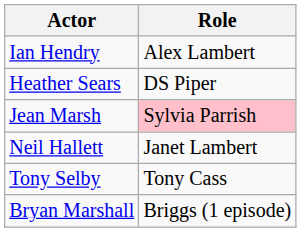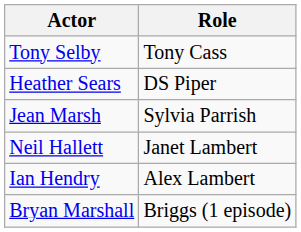 <table class="wikitable">
 <tr>
 <th>Actor</th>
 <th>Role</th>
 </tr>
 <tr>
-<td><a href='#'>Ian Hendry</a></td>
-<td>Alex Lambert</td>
+<td><a href='#'>Tony Selby</a></td>
+<td>Tony Cass</td>
 </tr>
 <tr>
 <td><a href='#'>Heather Sears</a></td>
 <td>DS Piper</td>
 </tr>
 <tr>
 <td><a href='#'>Jean Marsh</a></td>
-<td style="background: pink;">Sylvia Parrish</td>
+<td>Sylvia Parrish</td>
 </tr>
 <tr>
 <td><a href='#'>Neil Hallett</a></td>
 <td>Janet Lambert</td>
 </tr>
 <tr>
-<td><a href='#'>Tony Selby</a></td>
-<td>Tony Cass</td>
+<td><a href='#'>Ian Hendry</a></td>
+<td>Alex Lambert</td>
 </tr>
 <tr>
 <td><a href='#'>Bryan Marshall</a></td>
 <td>Briggs (1 episode)</td>
 </tr>
 </table>
